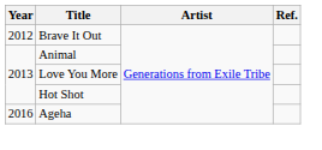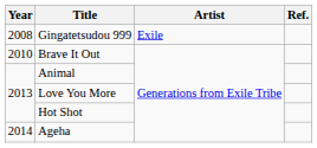 <table class="wikitable">
 <tr>
 <th>Year</th>
 <th>Title</th>
 <th>Artist</th>
 <th>Ref.</th>
 </tr>
 <tr>
-<td>2012</td>
+<td>2008</td>
+<td>Gingatetsudou 999</td>
+<td><a href='#'>Exile</a></td>
+<td></td>
+</tr>
+<tr>
+<td>2010</td>
 <td>Brave It Out</td>
 <td rowspan="5"><a href='#'>Generations from Exile Tribe</a></td>
 <td></td>
 </tr>
 <tr>
 <td rowspan="3">2013</td>
 <td>Animal</td>
 <td></td>
 </tr>
 <tr>
 <td>Love You More</td>
 <td></td>
 </tr>
 <tr>
 <td>Hot Shot</td>
 <td></td>
 </tr>
 <tr>
-<td>2016</td>
+<td>2014</td>
 <td>Ageha</td>
 <td></td>
 </tr>
 </table>
